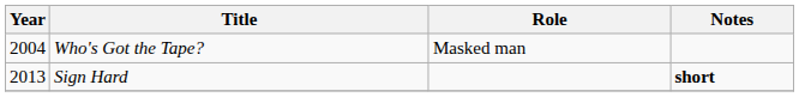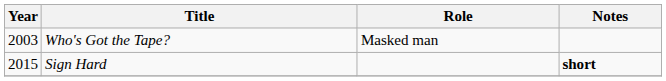 <table class="wikitable" style="width:700px">
 <tr>
 <th width=10>Year</th>
 <th>Title</th>
 <th>Role</th>
 <th>Notes</th>
 </tr>
 <tr>
-<td>2004</td>
+<td>2003</td>
 <td><em>Who's Got the Tape?</em></td>
 <td>Masked man</td>
 <td></td>
 </tr>
 <tr>
-<td>2013</td>
+<td>2015</td>
 <td><em>Sign Hard</em></td>
 <td></td>
 <td><strong>short</strong></td>
 </tr>
 <tr>
 </tr>
 </table>
